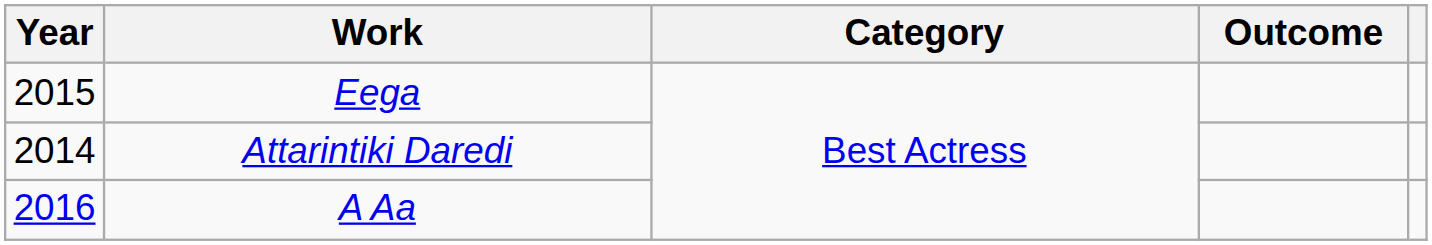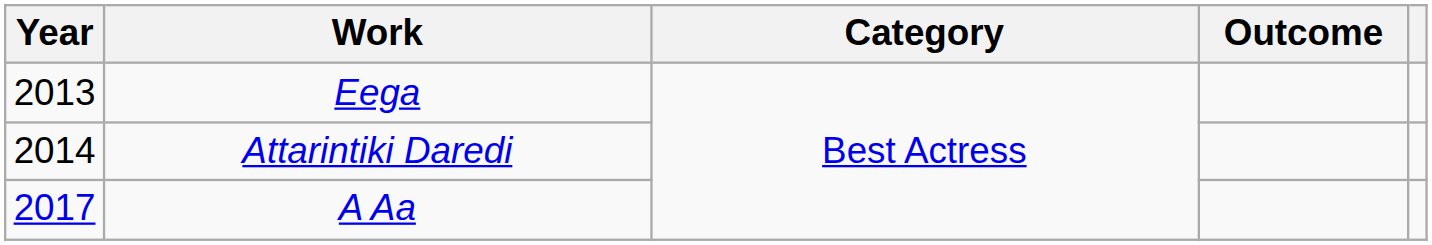 <table class="wikitable" style="width:70%;">
 <tr>
 <th width=5%>Year</th>
 <th style="width:40%;">Work</th>
 <th style="width:40%;">Category</th>
 <th style="width:15%;">Outcome</th>
 <th scope="col" style="width:5%;"></th>
 </tr>
 <tr>
-<td style="text-align:left;">2015</td>
+<td style="text-align:left;">2013</td>
 <td style="text-align:center;"><em><a href='#'>Eega</a></em></td>
 <td rowspan="3" style="text-align:center;"><a href='#'>Best Actress</a></td>
 <td></td>
 <td style="text-align:center;"></td>
 </tr>
 <tr>
 <td style="text-align:left;">2014</td>
 <td style="text-align:center;"><em><a href='#'>Attarintiki Daredi</a></em></td>
 <td></td>
 <td style="text-align:center;"></td>
 </tr>
 <tr>
-<td style="text-align:left;"><a href='#'>2016</a></td>
+<td style="text-align:left;"><a href='#'>2017</a></td>
 <td style="text-align:center;"><em><a href='#'>A Aa</a></em></td>
 <td></td>
 <td style="text-align:center;"> <br></td>
 </tr>
 </table>
